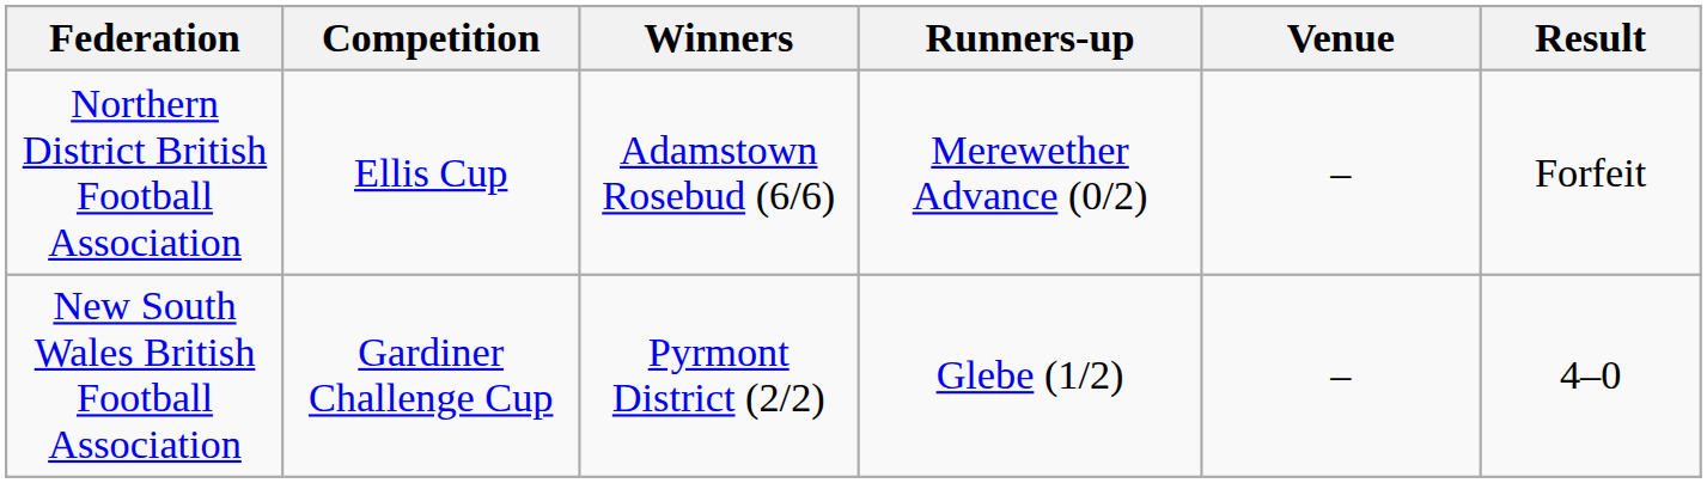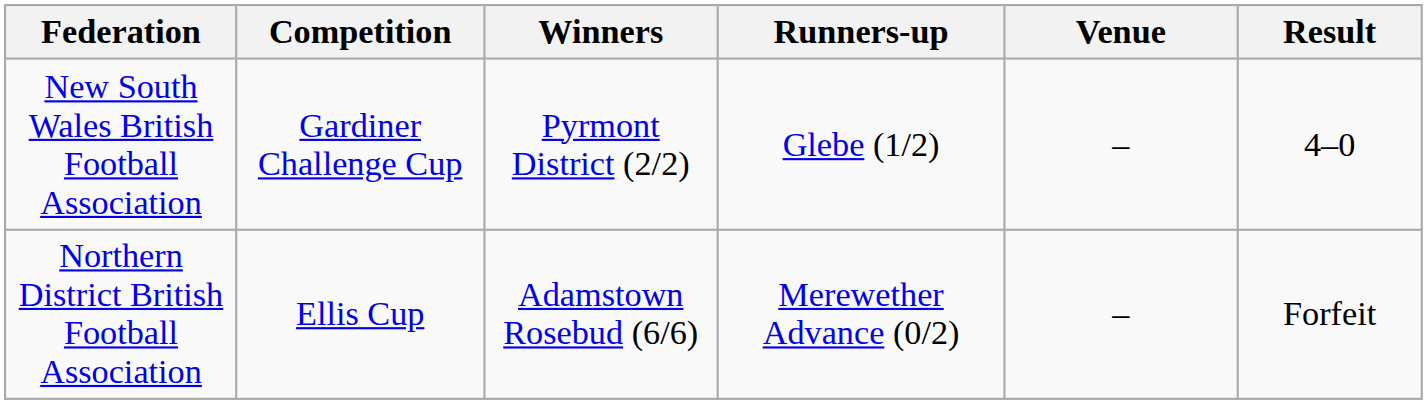 <table class="wikitable" width="75%">
 <tr>
 <th style="width:10em">Federation</th>
 <th style="width:10em">Competition</th>
 <th style="width:10em">Winners</th>
 <th style="width:15em">Runners-up</th>
 <th style="width:15em">Venue</th>
 <th style="width:10em">Result</th>
 </tr>
 <tr>
+<td align="center"><a href='#'>New South Wales British Football Association</a></td>
+<td align="center"><a href='#'>Gardiner Challenge Cup</a></td>
+<td align="center"><a href='#'>Pyrmont District</a> (2/2)</td>
+<td align="center"><a href='#'>Glebe</a> (1/2)</td>
+<td align="center">–</td>
+<td align="center">4–0</td>
+</tr>
+<tr>
 <td align="center"><a href='#'>Northern District British Football Association</a></td>
 <td align="center"><a href='#'>Ellis Cup</a></td>
 <td align="center"><a href='#'>Adamstown Rosebud</a> (6/6)</td>
 <td align="center"><a href='#'>Merewether Advance</a> (0/2)</td>
 <td align="center">–</td>
 <td align="center">Forfeit</td>
 </tr>
-<tr>
-<td align="center"><a href='#'>New South Wales British Football Association</a></td>
-<td align="center"><a href='#'>Gardiner Challenge Cup</a></td>
-<td align="center"><a href='#'>Pyrmont District</a> (2/2)</td>
-<td align="center"><a href='#'>Glebe</a> (1/2)</td>
-<td align="center">–</td>
-<td align="center">4–0</td>
-</tr>
 </table>
